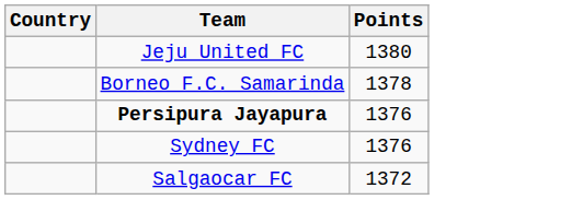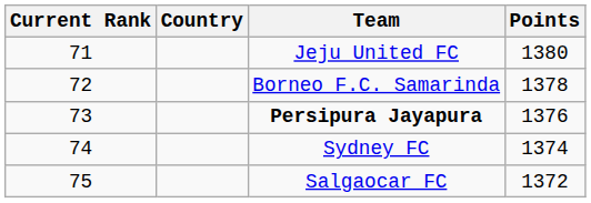 <table class="wikitable" style="text-align: center;">
 <tr>
+<th>Current Rank</th>
 <th>Country</th>
 <th>Team</th>
 <th>Points</th>
 </tr>
 <tr>
+<td>71</td>
 <td></td>
 <td><a href='#'>Jeju United FC</a></td>
 <td>1380</td>
 </tr>
 <tr>
+<td>72</td>
 <td></td>
 <td><a href='#'>Borneo F.C. Samarinda </a></td>
 <td>1378</td>
 </tr>
 <tr>
+<td>73</td>
 <td></td>
 <td><strong>Persipura Jayapura</strong></td>
 <td>1376</td>
 </tr>
 <tr>
+<td>74</td>
 <td></td>
 <td><a href='#'>Sydney FC</a></td>
-<td>1376</td>
+<td>1374</td>
 </tr>
 <tr>
+<td>75</td>
 <td></td>
 <td><a href='#'>Salgaocar FC</a></td>
 <td>1372</td>
 </tr>
 </table>
